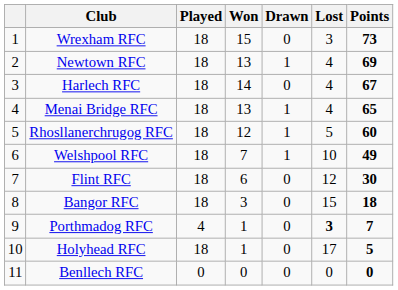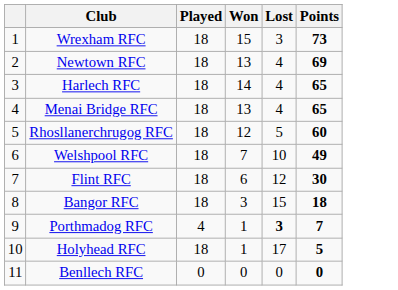 <table class="wikitable" style="text-align: center;">
 <tr>
 <th></th>
 <th>Club</th>
 <th>Played</th>
 <th>Won</th>
-<th>Drawn</th>
 <th>Lost</th>
 <th>Points</th>
 </tr>
 <tr>
 <td>1</td>
 <td><a href='#'>Wrexham RFC</a></td>
 <td>18</td>
 <td>15</td>
-<td>0</td>
 <td>3</td>
 <td><strong> 73 </strong></td>
 </tr>
 <tr>
 <td>2</td>
 <td><a href='#'>Newtown RFC</a></td>
 <td>18</td>
 <td>13</td>
-<td>1</td>
 <td>4</td>
 <td><strong> 69 </strong></td>
 </tr>
 <tr>
 <td>3</td>
 <td><a href='#'>Harlech RFC</a></td>
 <td>18</td>
 <td>14</td>
-<td>0</td>
 <td>4</td>
-<td><strong> 67 </strong></td>
+<td><strong> 65 </strong></td>
 </tr>
 <tr>
 <td>4</td>
 <td><a href='#'>Menai Bridge RFC</a></td>
 <td>18</td>
 <td>13</td>
-<td>1</td>
 <td>4</td>
 <td><strong> 65 </strong></td>
 </tr>
 <tr>
 <td>5</td>
 <td><a href='#'>Rhosllanerchrugog RFC</a></td>
 <td>18</td>
 <td>12</td>
-<td>1</td>
 <td>5</td>
 <td><strong> 60 </strong></td>
 </tr>
 <tr>
 <td>6</td>
 <td><a href='#'>Welshpool RFC</a></td>
 <td>18</td>
 <td>7</td>
-<td>1</td>
 <td>10</td>
 <td><strong> 49 </strong></td>
 </tr>
 <tr>
 <td>7</td>
 <td><a href='#'>Flint RFC</a></td>
 <td>18</td>
 <td>6</td>
-<td>0</td>
 <td>12</td>
 <td><strong> 30 </strong></td>
 </tr>
 <tr>
 <td>8</td>
 <td><a href='#'>Bangor RFC</a></td>
 <td>18</td>
 <td>3</td>
-<td>0</td>
 <td>15</td>
 <td><strong> 18 </strong></td>
 </tr>
 <tr>
 <td>9</td>
 <td><a href='#'>Porthmadog RFC</a></td>
 <td>4</td>
 <td>1</td>
-<td>0</td>
 <td><strong>3</strong></td>
 <td><strong> 7 </strong></td>
 </tr>
 <tr>
 <td>10</td>
 <td><a href='#'>Holyhead RFC</a></td>
 <td>18</td>
 <td>1</td>
-<td>0</td>
 <td>17</td>
 <td><strong> 5</strong></td>
 </tr>
 <tr>
 <td>11</td>
 <td><a href='#'>Benllech RFC</a></td>
 <td>0</td>
 <td>0</td>
 <td>0</td>
-<td>0</td>
 <td><strong> 0 </strong></td>
 </tr>
 </table>
